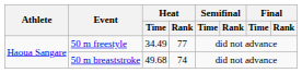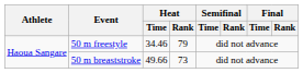 <table class=wikitable style="font-size:90%">
 <tr>
 <th rowspan="2">Athlete</th>
 <th rowspan="2">Event</th>
 <th colspan="2">Heat</th>
 <th colspan="2">Semifinal</th>
 <th colspan="2">Final</th>
 </tr>
 <tr style="font-size:95%">
 <th>Time</th>
 <th>Rank</th>
 <th>Time</th>
 <th>Rank</th>
 <th>Time</th>
 <th>Rank</th>
 </tr>
 <tr align=center>
 <td align=left rowspan=2><a href='#'>Haoua Sangare</a></td>
 <td align=left><a href='#'>50 m freestyle</a></td>
-<td>34.49</td>
-<td>77</td>
+<td>34.46</td>
+<td>79</td>
 <td colspan=4>did not advance</td>
 </tr>
 <tr align=center>
 <td align=left><a href='#'>50 m breaststroke</a></td>
-<td>49.68</td>
-<td>74</td>
+<td>49.66</td>
+<td>73</td>
 <td colspan=4>did not advance</td>
 </tr>
 </table>
